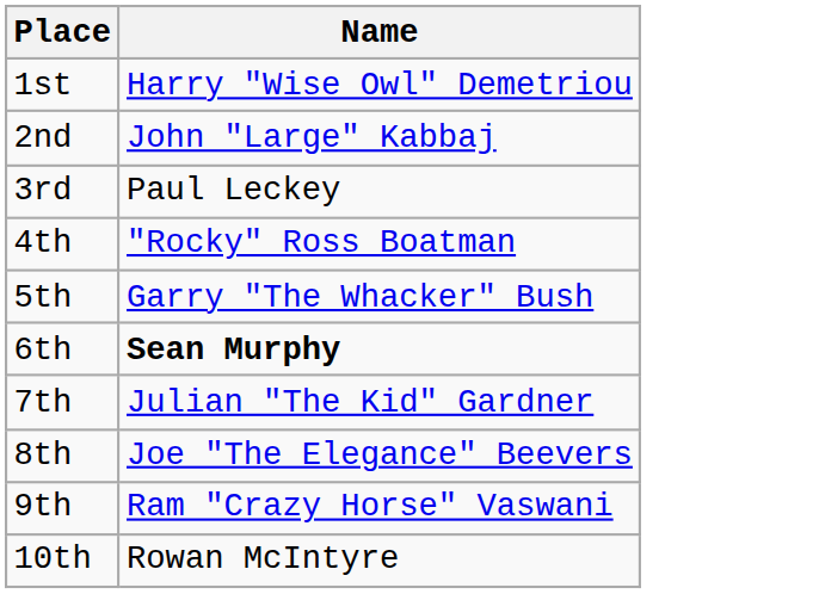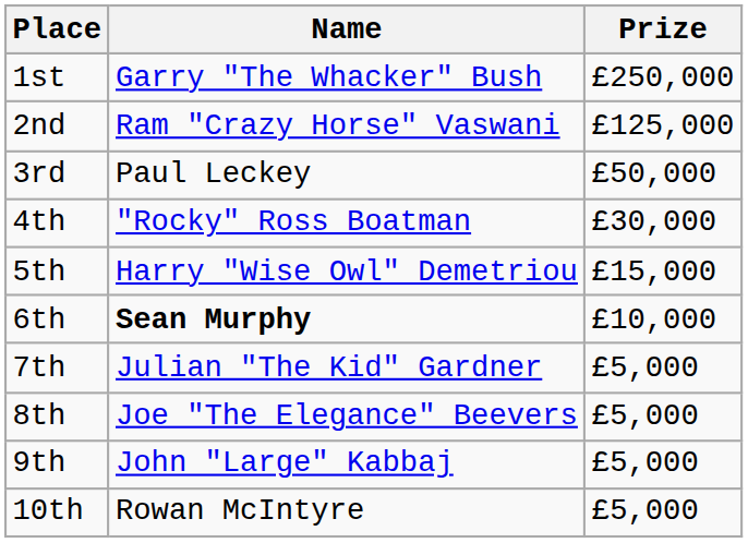 <table class="wikitable">
 <tr>
 <th bgcolor="#FFEBAD">Place</th>
 <th bgcolor="#FFEBAD">Name</th>
+<th bgcolor="#FFEBAD">Prize</th>
 </tr>
 <tr>
 <td>1st</td>
-<td> <a href='#'>Harry "Wise Owl" Demetriou</a></td>
+<td> <a href='#'>Garry "The Whacker" Bush</a></td>
+<td>£250,000</td>
 </tr>
 <tr>
 <td>2nd</td>
-<td> <a href='#'>John "Large" Kabbaj</a></td>
+<td> <a href='#'>Ram "Crazy Horse" Vaswani</a></td>
+<td>£125,000</td>
 </tr>
 <tr>
 <td>3rd</td>
 <td> Paul Leckey</td>
+<td>£50,000</td>
 </tr>
 <tr>
 <td>4th</td>
 <td> <a href='#'>"Rocky" Ross Boatman</a></td>
+<td>£30,000</td>
 </tr>
 <tr>
 <td>5th</td>
-<td> <a href='#'>Garry "The Whacker" Bush</a></td>
+<td> <a href='#'>Harry "Wise Owl" Demetriou</a></td>
+<td>£15,000</td>
 </tr>
 <tr>
 <td>6th</td>
 <td><strong> Sean Murphy</strong></td>
+<td>£10,000</td>
 </tr>
 <tr>
 <td>7th</td>
 <td> <a href='#'>Julian "The Kid" Gardner</a></td>
+<td>£5,000</td>
 </tr>
 <tr>
 <td>8th</td>
 <td> <a href='#'>Joe "The Elegance" Beevers</a></td>
+<td>£5,000</td>
 </tr>
 <tr>
 <td>9th</td>
-<td> <a href='#'>Ram "Crazy Horse" Vaswani</a></td>
+<td> <a href='#'>John "Large" Kabbaj</a></td>
+<td>£5,000</td>
 </tr>
 <tr>
 <td>10th</td>
 <td> Rowan McIntyre</td>
+<td>£5,000</td>
 </tr>
 </table>
